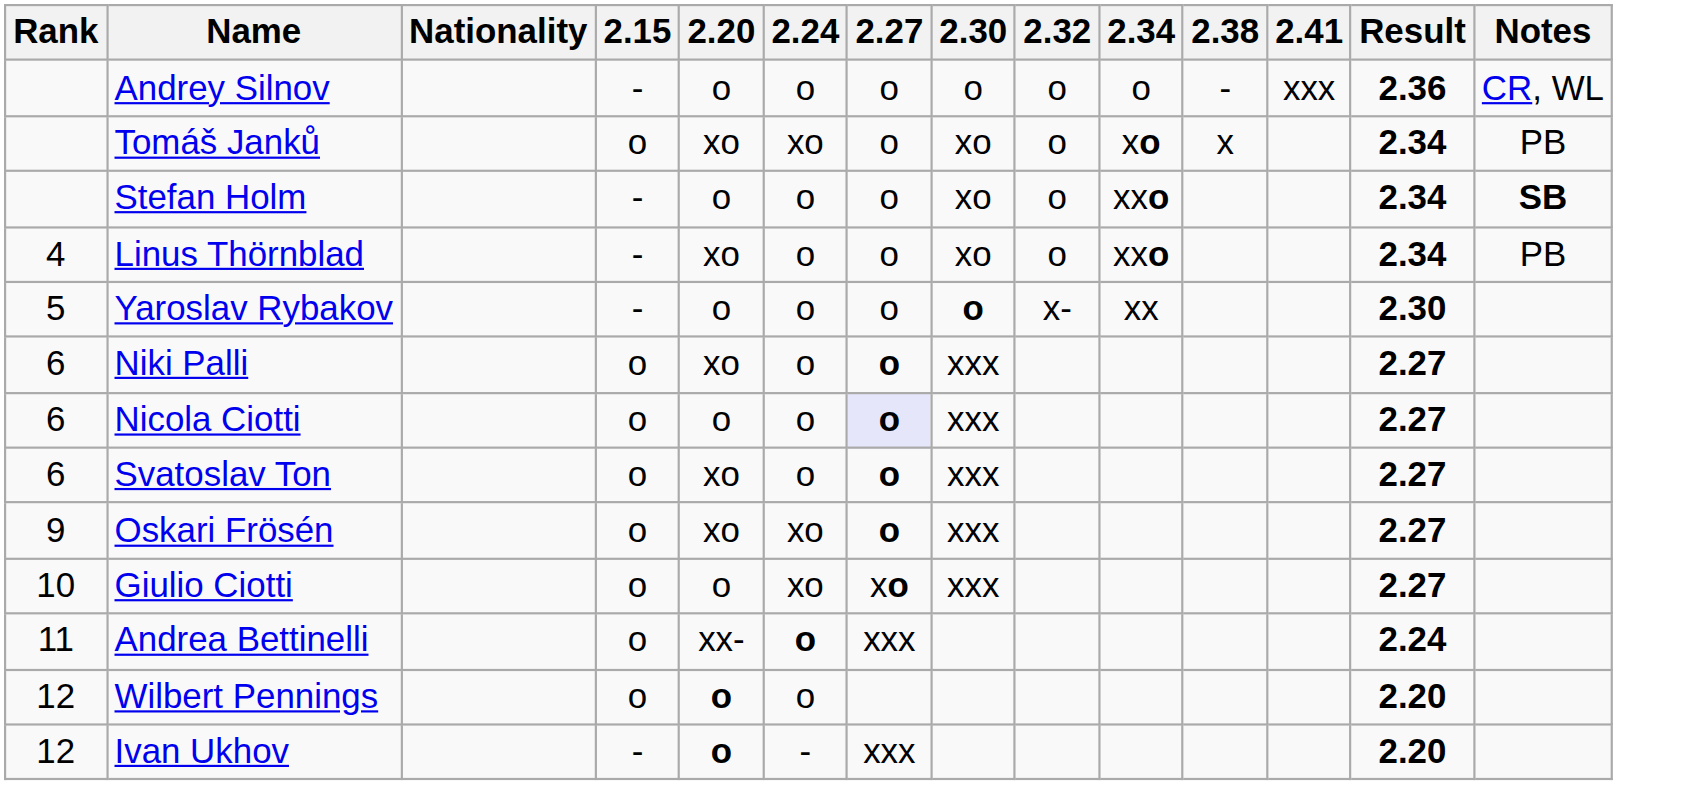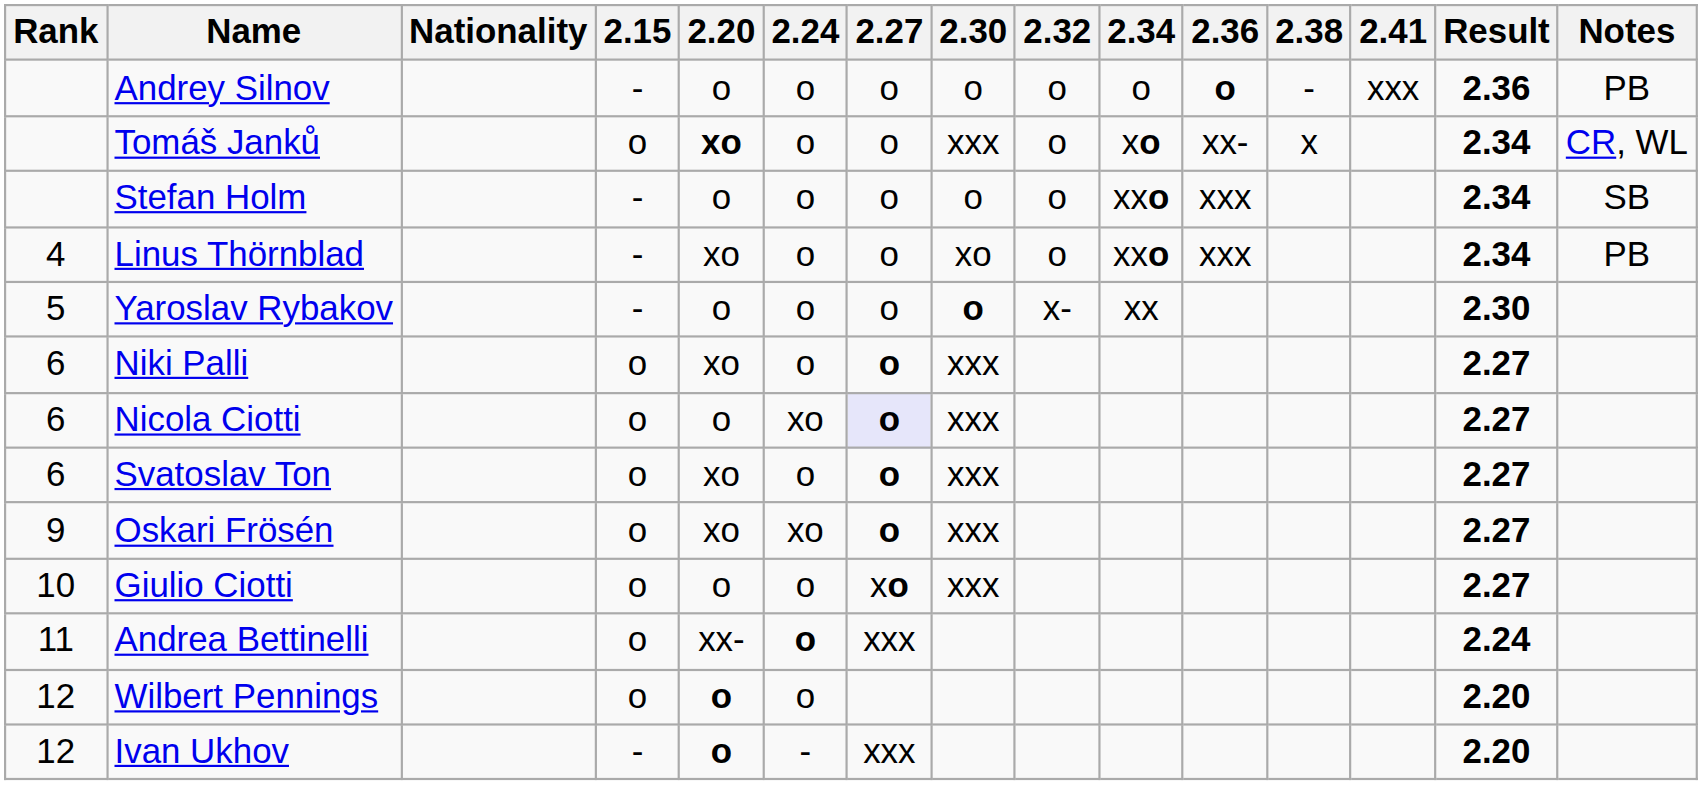 <table class="wikitable sortable" style="text-align:center">
 <tr>
 <th>Rank</th>
 <th>Name</th>
 <th>Nationality</th>
 <th>2.15</th>
 <th>2.20</th>
 <th>2.24</th>
 <th>2.27</th>
 <th>2.30</th>
 <th>2.32</th>
 <th>2.34</th>
+<th>2.36</th>
 <th>2.38</th>
 <th>2.41</th>
 <th>Result</th>
 <th>Notes</th>
 </tr>
 <tr>
 <td></td>
 <td align=left><a href='#'>Andrey Silnov</a></td>
 <td align=left></td>
 <td>-</td>
 <td>o</td>
 <td>o</td>
 <td>o</td>
 <td>o</td>
 <td>o</td>
 <td>o</td>
+<td><strong>o</strong></td>
 <td>-</td>
 <td>xxx</td>
 <td><strong>2.36</strong></td>
-<td><a href='#'>CR</a>, WL</td>
+<td>PB</td>
 </tr>
 <tr>
 <td></td>
 <td align=left><a href='#'>Tomáš Janků</a></td>
 <td align=left></td>
 <td>o</td>
-<td>xo</td>
-<td>xo</td>
+<td><strong>xo</strong></td>
 <td>o</td>
-<td>xo</td>
+<td>o</td>
+<td>xxx</td>
 <td>o</td>
 <td>x<strong>o</strong></td>
+<td>xx-</td>
 <td>x</td>
 <td></td>
 <td><strong>2.34</strong></td>
-<td>PB</td>
+<td><a href='#'>CR</a>, WL</td>
 </tr>
 <tr>
 <td></td>
 <td align=left><a href='#'>Stefan Holm</a></td>
 <td align=left></td>
 <td>-</td>
 <td>o</td>
 <td>o</td>
 <td>o</td>
-<td>xo</td>
+<td>o</td>
 <td>o</td>
 <td>xx<strong>o</strong></td>
+<td>xxx</td>
 <td></td>
 <td></td>
 <td><strong>2.34</strong></td>
-<td><strong>SB</strong></td>
+<td>SB</td>
 </tr>
 <tr>
 <td>4</td>
 <td align=left><a href='#'>Linus Thörnblad</a></td>
 <td align=left></td>
 <td>-</td>
 <td>xo</td>
 <td>o</td>
 <td>o</td>
 <td>xo</td>
 <td>o</td>
 <td>xx<strong>o</strong></td>
+<td>xxx</td>
 <td></td>
 <td></td>
 <td><strong>2.34</strong></td>
 <td>PB</td>
 </tr>
 <tr>
 <td>5</td>
 <td align=left><a href='#'>Yaroslav Rybakov</a></td>
 <td align=left></td>
 <td>-</td>
 <td>o</td>
 <td>o</td>
 <td>o</td>
 <td><strong>o</strong></td>
 <td>x-</td>
 <td>xx</td>
 <td></td>
 <td></td>
+<td></td>
 <td><strong>2.30</strong></td>
 <td></td>
 </tr>
 <tr>
 <td>6</td>
 <td align=left><a href='#'>Niki Palli</a></td>
 <td align=left></td>
 <td>o</td>
 <td>xo</td>
 <td>o</td>
 <td><strong>o</strong></td>
 <td>xxx</td>
 <td></td>
 <td></td>
 <td></td>
 <td></td>
+<td></td>
 <td><strong>2.27</strong></td>
 <td></td>
 </tr>
 <tr>
 <td>6</td>
 <td align=left><a href='#'>Nicola Ciotti</a></td>
 <td align=left></td>
 <td>o</td>
 <td>o</td>
-<td>o</td>
+<td>xo</td>
 <td style="background: lavender;"><strong>o</strong></td>
 <td>xxx</td>
+<td></td>
 <td></td>
 <td></td>
 <td></td>
 <td></td>
 <td><strong>2.27</strong></td>
 <td></td>
 </tr>
 <tr>
 <td>6</td>
 <td align=left><a href='#'>Svatoslav Ton</a></td>
 <td align=left></td>
 <td>o</td>
 <td>xo</td>
 <td>o</td>
 <td><strong>o</strong></td>
 <td>xxx</td>
 <td></td>
 <td></td>
 <td></td>
 <td></td>
+<td></td>
 <td><strong>2.27</strong></td>
 <td></td>
 </tr>
 <tr>
 <td>9</td>
 <td align=left><a href='#'>Oskari Frösén</a></td>
 <td align=left></td>
 <td>o</td>
 <td>xo</td>
 <td>xo</td>
 <td><strong>o</strong></td>
 <td>xxx</td>
 <td></td>
 <td></td>
 <td></td>
 <td></td>
+<td></td>
 <td><strong>2.27</strong></td>
 <td></td>
 </tr>
 <tr>
 <td>10</td>
 <td align=left><a href='#'>Giulio Ciotti</a></td>
 <td align=left></td>
 <td>o</td>
 <td>o</td>
-<td>xo</td>
+<td>o</td>
 <td>x<strong>o</strong></td>
 <td>xxx</td>
+<td></td>
 <td></td>
 <td></td>
 <td></td>
 <td></td>
 <td><strong>2.27</strong></td>
 <td></td>
 </tr>
 <tr>
 <td>11</td>
 <td align=left><a href='#'>Andrea Bettinelli</a></td>
 <td align=left></td>
 <td>o</td>
 <td>xx-</td>
 <td><strong>o</strong></td>
 <td>xxx</td>
 <td></td>
 <td></td>
 <td></td>
 <td></td>
 <td></td>
+<td></td>
 <td><strong>2.24</strong></td>
 <td></td>
 </tr>
 <tr>
 <td>12</td>
 <td align=left><a href='#'>Wilbert Pennings</a></td>
 <td align=left></td>
 <td>o</td>
 <td><strong>o</strong></td>
 <td>o</td>
+<td></td>
 <td></td>
 <td></td>
 <td></td>
 <td></td>
 <td></td>
 <td></td>
 <td><strong>2.20</strong></td>
 <td></td>
 </tr>
 <tr>
 <td>12</td>
 <td align=left><a href='#'>Ivan Ukhov</a></td>
 <td align=left></td>
 <td>-</td>
 <td><strong>o</strong></td>
 <td>-</td>
 <td>xxx</td>
 <td></td>
 <td></td>
 <td></td>
 <td></td>
 <td></td>
+<td></td>
 <td><strong>2.20</strong></td>
 <td></td>
 </tr>
 </table>
